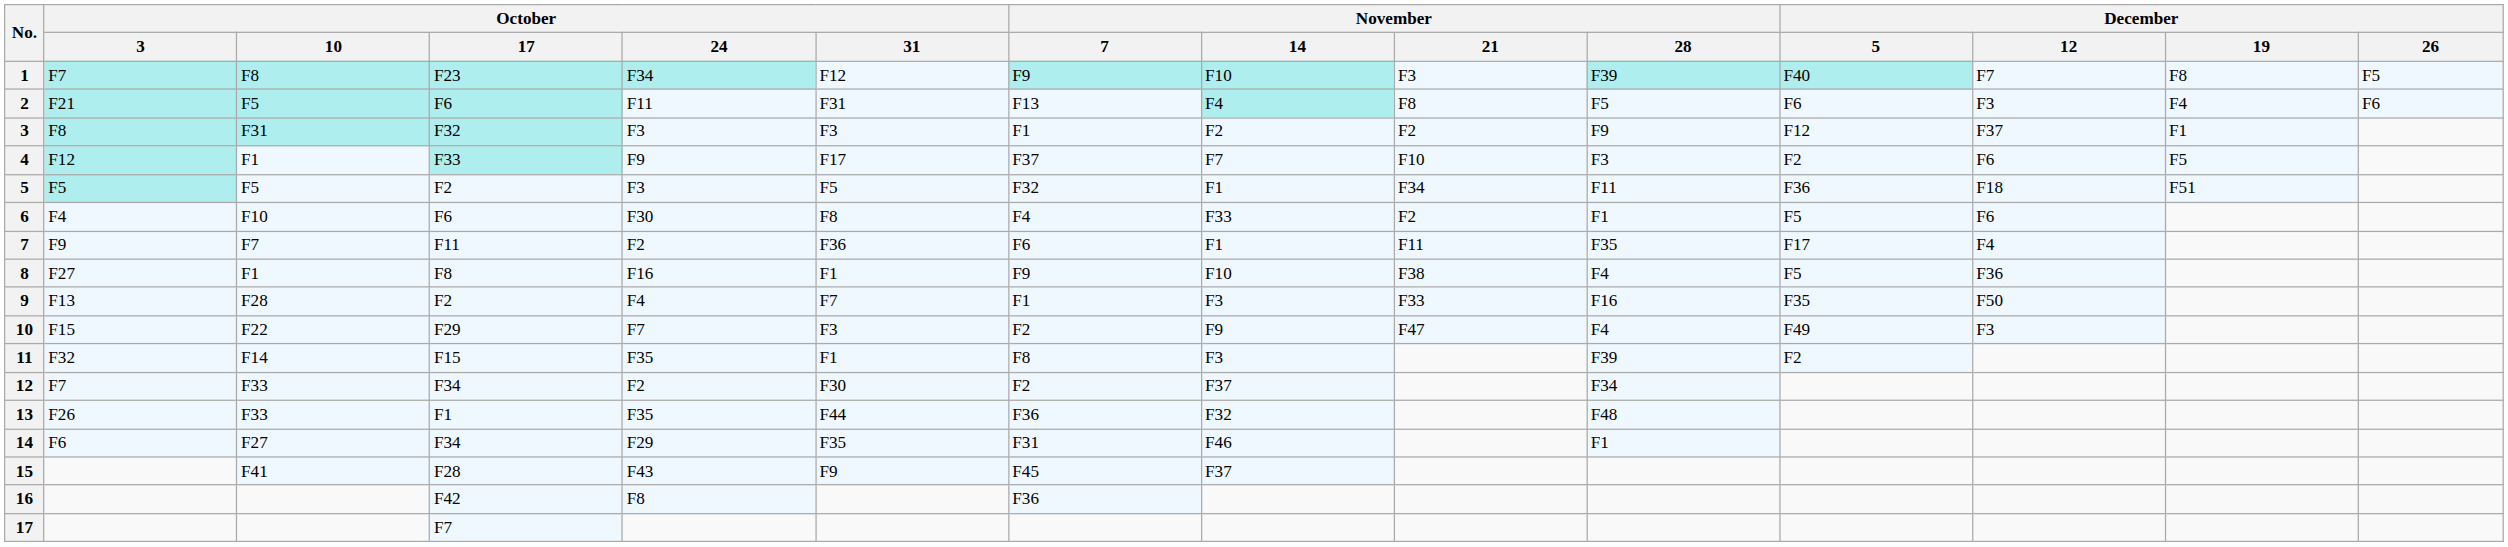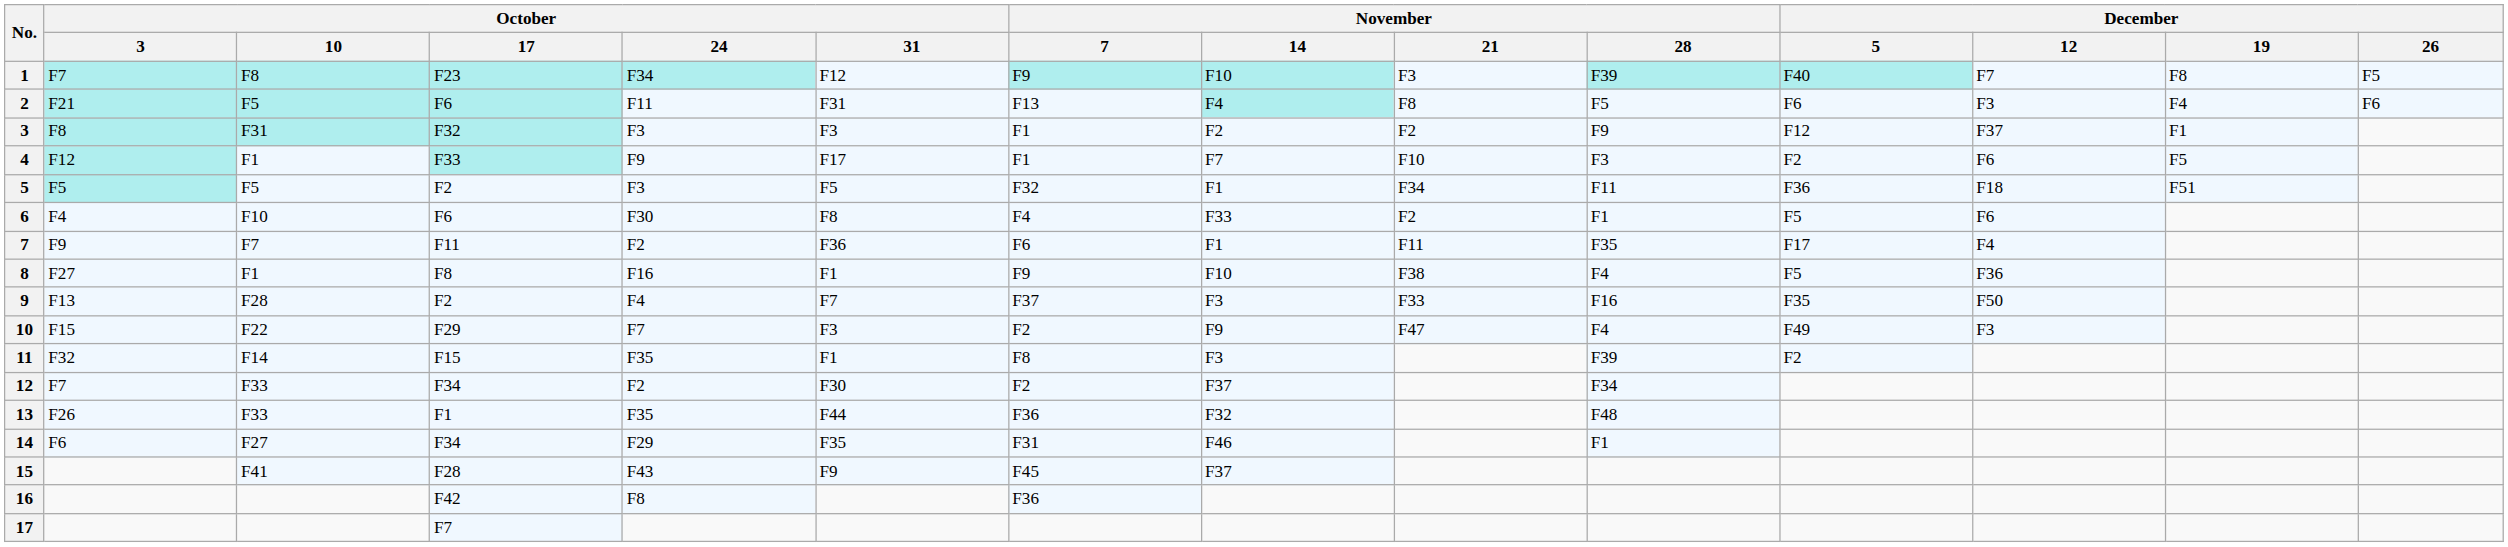 <table class="wikitable" style="font-size: 85%; width: 100%">
 <tr>
 <th rowspan=2 width=25>No.</th>
 <th colspan=5>October</th>
 <th colspan=4>November</th>
 <th colspan=4>December</th>
 </tr>
 <tr>
 <th>3</th>
 <th>10</th>
 <th>17</th>
 <th>24</th>
 <th>31</th>
 <th>7</th>
 <th>14</th>
 <th>21</th>
 <th>28</th>
 <th>5</th>
 <th>12</th>
 <th>19</th>
 <th>26</th>
 </tr>
 <tr>
 <th>1</th>
 <td style="background:#afeeee;"> F7</td>
 <td style="background:#afeeee;"> F8</td>
 <td style="background:#afeeee;"> F23</td>
 <td style="background:#afeeee;"> F34</td>
 <td style="background:#f0f8ff;"> F12</td>
 <td style="background:#afeeee;"> F9</td>
 <td style="background:#afeeee;"> F10</td>
 <td style="background:#f0f8ff;"> F3</td>
 <td style="background:#afeeee;"> F39</td>
 <td style="background:#afeeee;"> F40</td>
 <td style="background:#f0f8ff;"> F7</td>
 <td style="background:#f0f8ff;"> F8</td>
 <td style="background:#f0f8ff;"> F5</td>
 </tr>
 <tr>
 <th>2</th>
 <td style="background:#afeeee;"> F21</td>
 <td style="background:#afeeee;"> F5</td>
 <td style="background:#afeeee;"> F6</td>
 <td style="background:#f0f8ff;"> F11</td>
 <td style="background:#f0f8ff;"> F31</td>
 <td style="background:#f0f8ff;"> F13</td>
 <td style="background:#afeeee;"> F4</td>
 <td style="background:#f0f8ff;"> F8</td>
 <td style="background:#f0f8ff;"> F5</td>
 <td style="background:#f0f8ff;"> F6</td>
 <td style="background:#f0f8ff;"> F3</td>
 <td style="background:#f0f8ff;"> F4</td>
 <td style="background:#f0f8ff;"> F6</td>
 </tr>
 <tr>
 <th>3</th>
 <td style="background:#afeeee;"> F8</td>
 <td style="background:#afeeee;"> F31</td>
 <td style="background:#afeeee;"> F32</td>
 <td style="background:#f0f8ff;"> F3</td>
 <td style="background:#f0f8ff;"> F3</td>
 <td style="background:#f0f8ff;"> F1</td>
 <td style="background:#f0f8ff;"> F2</td>
 <td style="background:#f0f8ff;"> F2</td>
 <td style="background:#f0f8ff;"> F9</td>
 <td style="background:#f0f8ff;"> F12</td>
 <td style="background:#f0f8ff;"> F37</td>
 <td style="background:#f0f8ff;"> F1</td>
 <td></td>
 </tr>
 <tr>
 <th>4</th>
 <td style="background:#afeeee;"> F12</td>
 <td style="background:#f0f8ff;"> F1</td>
 <td style="background:#afeeee;"> F33</td>
 <td style="background:#f0f8ff;"> F9</td>
 <td style="background:#f0f8ff;"> F17</td>
-<td style="background:#f0f8ff;"> F37</td>
+<td style="background:#f0f8ff;"> F1</td>
 <td style="background:#f0f8ff;"> F7</td>
 <td style="background:#f0f8ff;"> F10</td>
 <td style="background:#f0f8ff;"> F3</td>
 <td style="background:#f0f8ff;"> F2</td>
 <td style="background:#f0f8ff;"> F6</td>
 <td style="background:#f0f8ff;"> F5</td>
 <td></td>
 </tr>
 <tr>
 <th>5</th>
 <td style="background:#afeeee;"> F5</td>
 <td style="background:#f0f8ff;"> F5</td>
 <td Style="background:#f0f8ff;"> F2</td>
 <td Style="background:#f0f8ff;"> F3</td>
 <td style="background:#f0f8ff;"> F5</td>
 <td style="background:#f0f8ff;"> F32</td>
 <td style="background:#f0f8ff;"> F1</td>
 <td style="background:#f0f8ff;"> F34</td>
 <td style="background:#f0f8ff;"> F11</td>
 <td style="background:#f0f8ff;"> F36</td>
 <td style="background:#f0f8ff;"> F18</td>
 <td style="background:#f0f8ff;"> F51</td>
 <td></td>
 </tr>
 <tr>
 <th>6</th>
 <td style="background:#f0f8ff;"> F4</td>
 <td style="background:#f0f8ff;"> F10</td>
 <td style="background:#f0f8ff;"> F6</td>
 <td style="background:#f0f8ff;"> F30</td>
 <td style="background:#f0f8ff;"> F8</td>
 <td style="background:#f0f8ff;"> F4</td>
 <td style="background:#f0f8ff;"> F33</td>
 <td style="background:#f0f8ff;"> F2</td>
 <td style="background:#f0f8ff;"> F1</td>
 <td style="background:#f0f8ff;"> F5</td>
 <td style="background:#f0f8ff;"> F6</td>
 <td></td>
 <td></td>
 </tr>
 <tr>
 <th>7</th>
 <td style="background:#f0f8ff;"> F9</td>
 <td style="background:#f0f8ff;"> F7</td>
 <td style="background:#f0f8ff;"> F11</td>
 <td style="background:#f0f8ff;"> F2</td>
 <td style="background:#f0f8ff;"> F36</td>
 <td style="background:#f0f8ff;"> F6</td>
 <td style="background:#f0f8ff;"> F1</td>
 <td style="background:#f0f8ff;"> F11</td>
 <td style="background:#f0f8ff;"> F35</td>
 <td style="background:#f0f8ff;"> F17</td>
 <td style="background:#f0f8ff;"> F4</td>
 <td></td>
 <td></td>
 </tr>
 <tr>
 <th>8</th>
 <td style="background:#f0f8ff;"> F27</td>
 <td style="background:#f0f8ff;"> F1</td>
 <td style="background:#f0f8ff;"> F8</td>
 <td style="background:#f0f8ff;"> F16</td>
 <td style="background:#f0f8ff;"> F1</td>
 <td style="background:#f0f8ff;"> F9</td>
 <td style="background:#f0f8ff;"> F10</td>
 <td style="background:#f0f8ff;"> F38</td>
 <td style="background:#f0f8ff;"> F4</td>
 <td style="background:#f0f8ff;"> F5</td>
 <td style="background:#f0f8ff;"> F36</td>
 <td></td>
 <td></td>
 </tr>
 <tr>
 <th>9</th>
 <td style="background:#f0f8ff;"> F13</td>
 <td style="background:#f0f8ff;"> F28</td>
 <td style="background:#f0f8ff;"> F2</td>
 <td Style="background:#f0f8ff;"> F4</td>
 <td style="background:#f0f8ff;"> F7</td>
-<td style="background:#f0f8ff;"> F1</td>
+<td style="background:#f0f8ff;"> F37</td>
 <td style="background:#f0f8ff;"> F3</td>
 <td style="background:#f0f8ff;"> F33</td>
 <td style="background:#f0f8ff;"> F16</td>
 <td style="background:#f0f8ff;"> F35</td>
 <td style="background:#f0f8ff;"> F50</td>
 <td></td>
 <td></td>
 </tr>
 <tr>
 <th>10</th>
 <td style="background:#f0f8ff;"> F15</td>
 <td style="background:#f0f8ff;"> F22</td>
 <td style="background:#f0f8ff;"> F29</td>
 <td style="background:#f0f8ff;"> F7</td>
 <td style="background:#f0f8ff;"> F3</td>
 <td style="background:#f0f8ff;"> F2</td>
 <td style="background:#f0f8ff;"> F9</td>
 <td style="background:#f0f8ff;"> F47</td>
 <td style="background:#f0f8ff;"> F4</td>
 <td style="background:#f0f8ff;"> F49</td>
 <td style="background:#f0f8ff;"> F3</td>
 <td></td>
 <td></td>
 </tr>
 <tr>
 <th>11</th>
 <td style="background:#f0f8ff;"> F32</td>
 <td style="background:#f0f8ff;"> F14</td>
 <td style="background:#f0f8ff;"> F15</td>
 <td style="background:#f0f8ff;"> F35</td>
 <td style="background:#f0f8ff;"> F1</td>
 <td style="background:#f0f8ff;"> F8</td>
 <td style="background:#f0f8ff;"> F3</td>
 <td></td>
 <td style="background:#f0f8ff;"> F39</td>
 <td style="background:#f0f8ff;"> F2</td>
 <td></td>
 <td></td>
 <td></td>
 </tr>
 <tr>
 <th>12</th>
 <td style="background:#f0f8ff;"> F7</td>
 <td style="background:#f0f8ff;"> F33</td>
 <td style="background:#f0f8ff;"> F34</td>
 <td style="background:#f0f8ff;"> F2</td>
 <td style="background:#f0f8ff;"> F30</td>
 <td style="background:#f0f8ff;"> F2</td>
 <td style="background:#f0f8ff;"> F37</td>
 <td></td>
 <td style="background:#f0f8ff;"> F34</td>
 <td></td>
 <td></td>
 <td></td>
 <td></td>
 </tr>
 <tr>
 <th>13</th>
 <td style="background:#f0f8ff;"> F26</td>
 <td style="background:#f0f8ff;"> F33</td>
 <td style="background:#f0f8ff;"> F1</td>
 <td style="background:#f0f8ff;"> F35</td>
 <td style="background:#f0f8ff;"> F44</td>
 <td style="background:#f0f8ff;"> F36</td>
 <td style="background:#f0f8ff;"> F32</td>
 <td></td>
 <td style="background:#f0f8ff;"> F48</td>
 <td></td>
 <td></td>
 <td></td>
 <td></td>
 </tr>
 <tr>
 <th>14</th>
 <td style="background:#f0f8ff;"> F6</td>
 <td style="background:#f0f8ff;"> F27</td>
 <td style="background:#f0f8ff;"> F34</td>
 <td style="background:#f0f8ff;"> F29</td>
 <td style="background:#f0f8ff;"> F35</td>
 <td style="background:#f0f8ff;"> F31</td>
 <td style="background:#f0f8ff;"> F46</td>
 <td></td>
 <td style="background:#f0f8ff;"> F1</td>
 <td></td>
 <td></td>
 <td></td>
 <td></td>
 </tr>
 <tr>
 <th>15</th>
 <td></td>
 <td style="background:#f0f8ff;"> F41</td>
 <td style="background:#f0f8ff;"> F28</td>
 <td style="background:#f0f8ff;"> F43</td>
 <td style="background:#f0f8ff;"> F9</td>
 <td style="background:#f0f8ff;"> F45</td>
 <td style="background:#f0f8ff;"> F37</td>
 <td></td>
 <td></td>
 <td></td>
 <td></td>
 <td></td>
 <td></td>
 </tr>
 <tr>
 <th>16</th>
 <td></td>
 <td></td>
 <td style="background:#f0f8ff;"> F42</td>
 <td style="background:#f0f8ff;"> F8</td>
 <td></td>
 <td style="background:#f0f8ff;"> F36</td>
 <td></td>
 <td></td>
 <td></td>
 <td></td>
 <td></td>
 <td></td>
 <td></td>
 </tr>
 <tr>
 <th>17</th>
 <td></td>
 <td></td>
 <td style="background:#f0f8ff;"> F7</td>
 <td></td>
 <td></td>
 <td></td>
 <td></td>
 <td></td>
 <td></td>
 <td></td>
 <td></td>
 <td></td>
 <td></td>
 </tr>
 </table>
